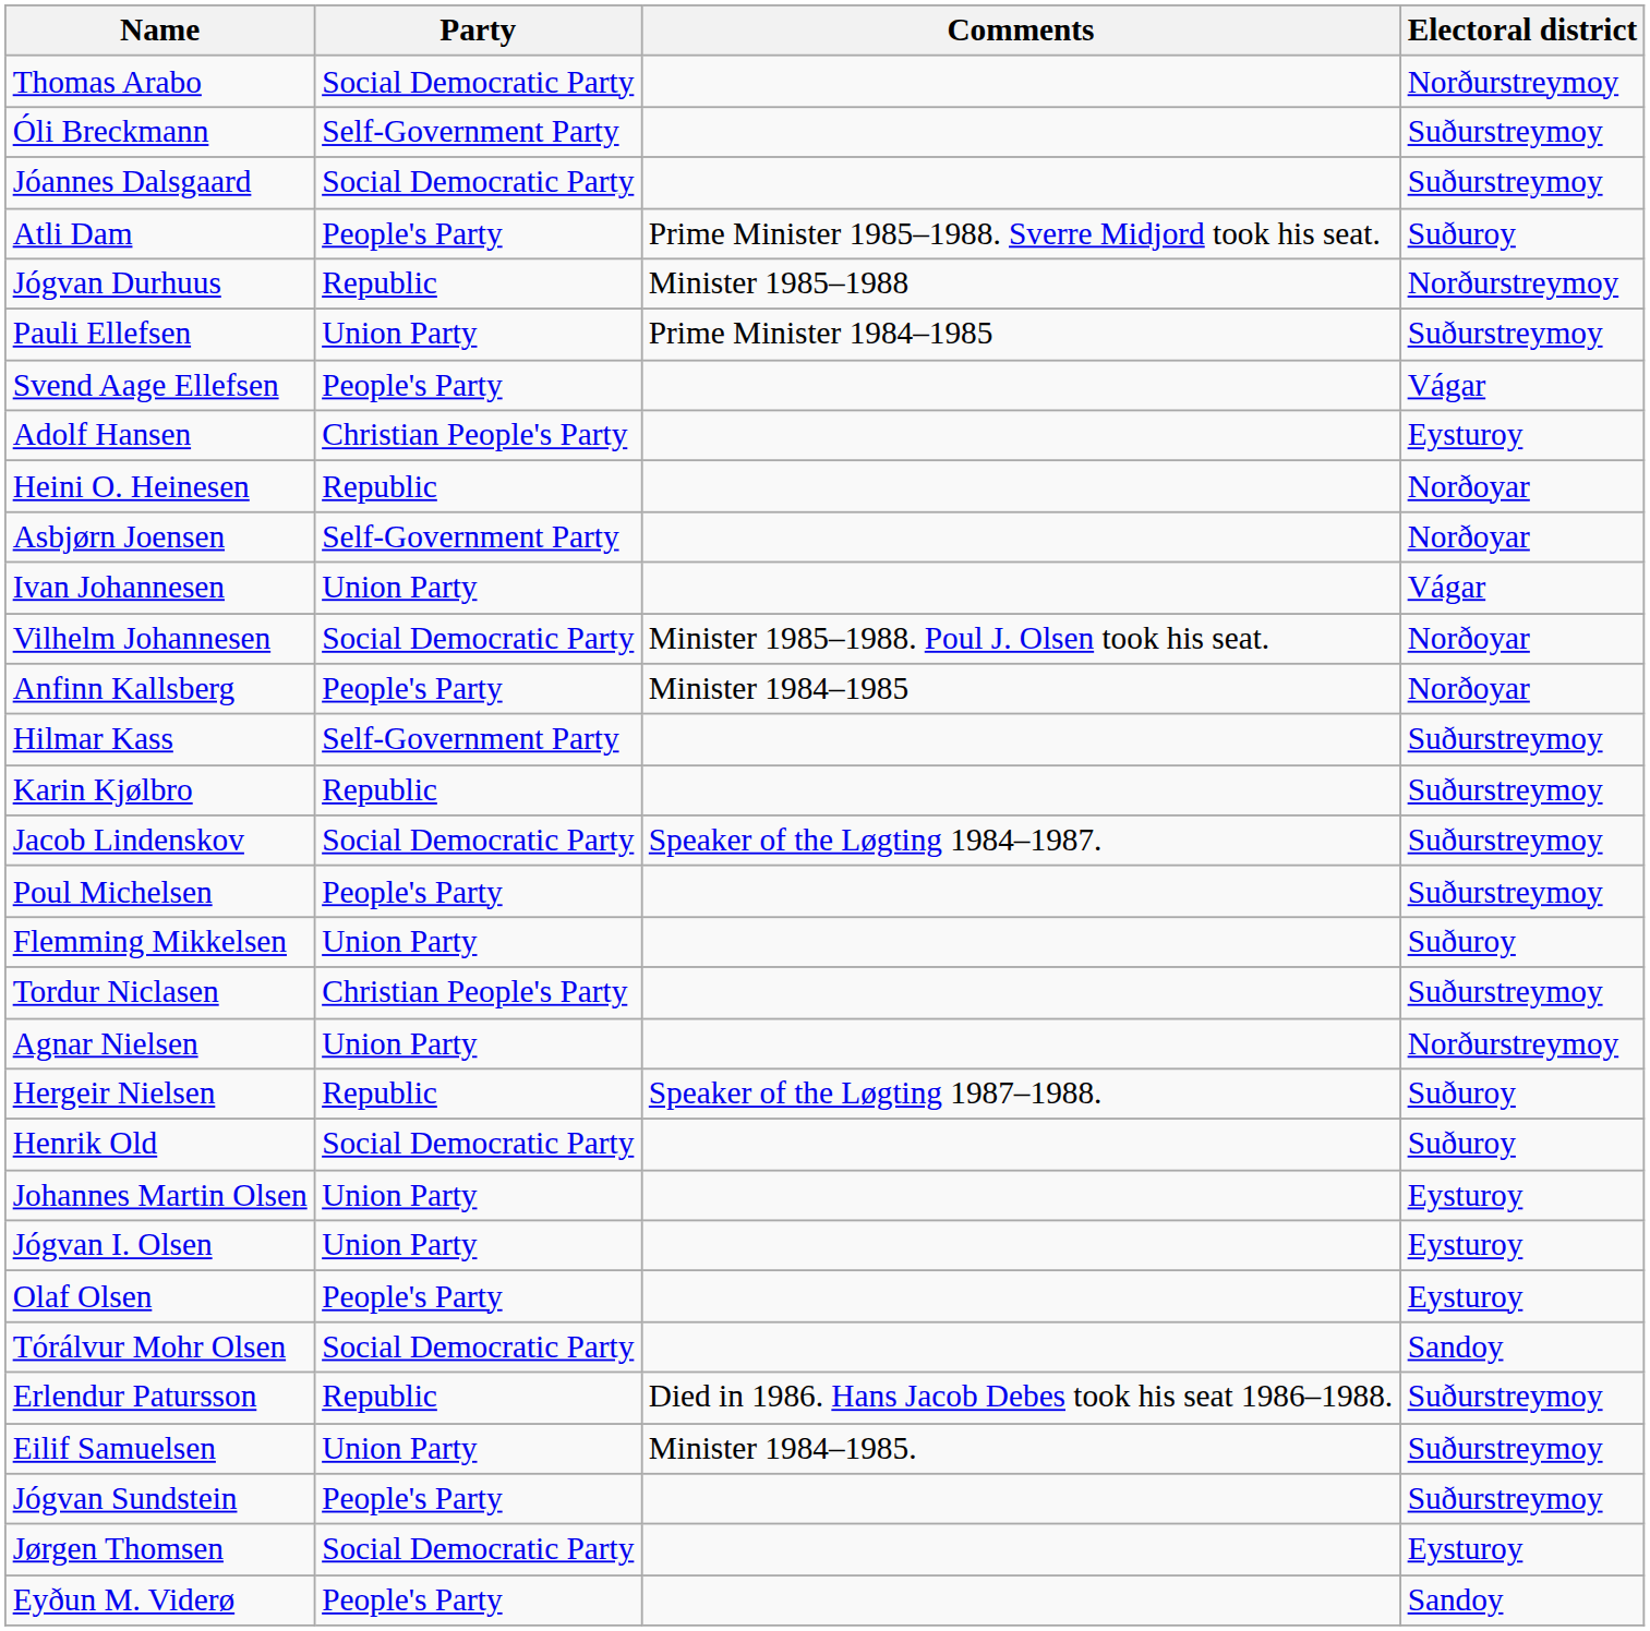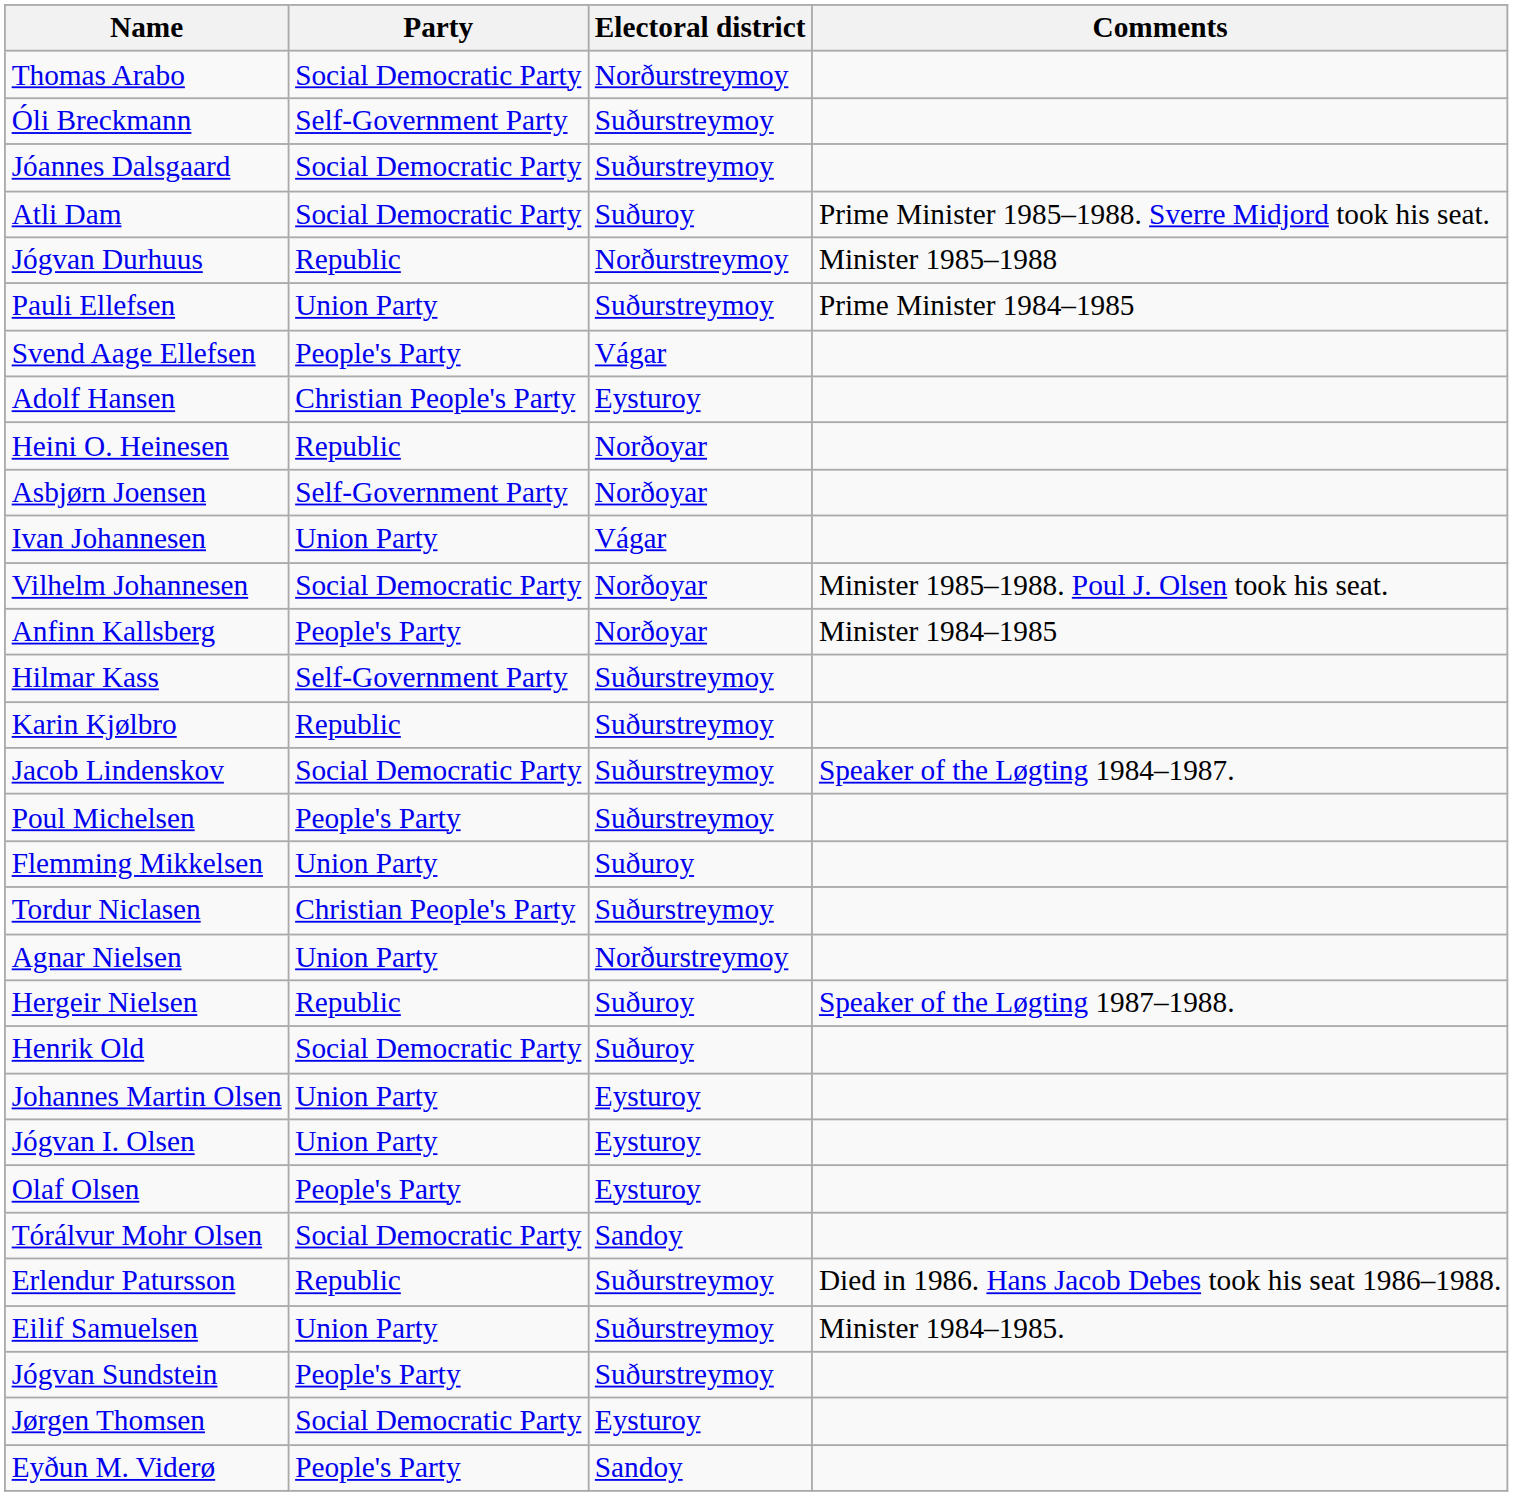 <table class="wikitable sortable">
 <tr>
 <th>Name</th>
 <th>Party</th>
+<th>Electoral district</th>
 <th>Comments</th>
-<th>Electoral district</th>
 </tr>
 <tr>
 <td><a href='#'>Thomas Arabo</a></td>
 <td><a href='#'>Social Democratic Party</a></td>
+<td><a href='#'>Norðurstreymoy</a></td>
 <td></td>
-<td><a href='#'>Norðurstreymoy</a></td>
 </tr>
 <tr>
 <td><a href='#'>Óli Breckmann</a></td>
 <td><a href='#'>Self-Government Party</a></td>
+<td><a href='#'>Suðurstreymoy</a></td>
 <td></td>
-<td><a href='#'>Suðurstreymoy</a></td>
 </tr>
 <tr>
 <td><a href='#'>Jóannes Dalsgaard</a></td>
 <td><a href='#'>Social Democratic Party</a></td>
+<td><a href='#'>Suðurstreymoy</a></td>
 <td></td>
-<td><a href='#'>Suðurstreymoy</a></td>
 </tr>
 <tr>
 <td><a href='#'>Atli Dam</a></td>
-<td><a href='#'>People's Party</a></td>
+<td><a href='#'>Social Democratic Party</a></td>
+<td><a href='#'>Suðuroy</a></td>
 <td>Prime Minister 1985–1988. <a href='#'>Sverre Midjord</a> took his seat.</td>
-<td><a href='#'>Suðuroy</a></td>
 </tr>
 <tr>
 <td><a href='#'>Jógvan Durhuus</a></td>
 <td><a href='#'>Republic</a></td>
+<td><a href='#'>Norðurstreymoy</a></td>
 <td>Minister 1985–1988</td>
-<td><a href='#'>Norðurstreymoy</a></td>
 </tr>
 <tr>
 <td><a href='#'>Pauli Ellefsen</a></td>
 <td><a href='#'>Union Party</a></td>
+<td><a href='#'>Suðurstreymoy</a></td>
 <td>Prime Minister 1984–1985</td>
-<td><a href='#'>Suðurstreymoy</a></td>
 </tr>
 <tr>
 <td><a href='#'>Svend Aage Ellefsen</a></td>
 <td><a href='#'>People's Party</a></td>
+<td><a href='#'>Vágar</a></td>
 <td></td>
-<td><a href='#'>Vágar</a></td>
 </tr>
 <tr>
 <td><a href='#'>Adolf Hansen</a></td>
 <td><a href='#'>Christian People's Party</a></td>
+<td><a href='#'>Eysturoy</a></td>
 <td></td>
-<td><a href='#'>Eysturoy</a></td>
 </tr>
 <tr>
 <td><a href='#'>Heini O. Heinesen</a></td>
 <td><a href='#'>Republic</a></td>
+<td><a href='#'>Norðoyar</a></td>
 <td></td>
-<td><a href='#'>Norðoyar</a></td>
 </tr>
 <tr>
 <td><a href='#'>Asbjørn Joensen</a></td>
 <td><a href='#'>Self-Government Party</a></td>
+<td><a href='#'>Norðoyar</a></td>
 <td></td>
-<td><a href='#'>Norðoyar</a></td>
 </tr>
 <tr>
 <td><a href='#'>Ivan Johannesen</a></td>
 <td><a href='#'>Union Party</a></td>
+<td><a href='#'>Vágar</a></td>
 <td></td>
-<td><a href='#'>Vágar</a></td>
 </tr>
 <tr>
 <td><a href='#'>Vilhelm Johannesen</a></td>
 <td><a href='#'>Social Democratic Party</a></td>
+<td><a href='#'>Norðoyar</a></td>
 <td>Minister 1985–1988. <a href='#'>Poul J. Olsen</a> took his seat.</td>
-<td><a href='#'>Norðoyar</a></td>
 </tr>
 <tr>
 <td><a href='#'>Anfinn Kallsberg</a></td>
 <td><a href='#'>People's Party</a></td>
+<td><a href='#'>Norðoyar</a></td>
 <td>Minister 1984–1985</td>
-<td><a href='#'>Norðoyar</a></td>
 </tr>
 <tr>
 <td><a href='#'>Hilmar Kass</a></td>
 <td><a href='#'>Self-Government Party</a></td>
+<td><a href='#'>Suðurstreymoy</a></td>
 <td></td>
-<td><a href='#'>Suðurstreymoy</a></td>
 </tr>
 <tr>
 <td><a href='#'>Karin Kjølbro</a></td>
 <td><a href='#'>Republic</a></td>
+<td><a href='#'>Suðurstreymoy</a></td>
 <td></td>
-<td><a href='#'>Suðurstreymoy</a></td>
 </tr>
 <tr>
 <td><a href='#'>Jacob Lindenskov</a></td>
 <td><a href='#'>Social Democratic Party</a></td>
+<td><a href='#'>Suðurstreymoy</a></td>
 <td><a href='#'>Speaker of the Løgting</a> 1984–1987.</td>
-<td><a href='#'>Suðurstreymoy</a></td>
 </tr>
 <tr>
 <td><a href='#'>Poul Michelsen</a></td>
 <td><a href='#'>People's Party</a></td>
+<td><a href='#'>Suðurstreymoy</a></td>
 <td></td>
-<td><a href='#'>Suðurstreymoy</a></td>
 </tr>
 <tr>
 <td><a href='#'>Flemming Mikkelsen</a></td>
 <td><a href='#'>Union Party</a></td>
+<td><a href='#'>Suðuroy</a></td>
 <td></td>
-<td><a href='#'>Suðuroy</a></td>
 </tr>
 <tr>
 <td><a href='#'>Tordur Niclasen</a></td>
 <td><a href='#'>Christian People's Party</a></td>
+<td><a href='#'>Suðurstreymoy</a></td>
 <td></td>
-<td><a href='#'>Suðurstreymoy</a></td>
 </tr>
 <tr>
 <td><a href='#'>Agnar Nielsen</a></td>
 <td><a href='#'>Union Party</a></td>
+<td><a href='#'>Norðurstreymoy</a></td>
 <td></td>
-<td><a href='#'>Norðurstreymoy</a></td>
 </tr>
 <tr>
 <td><a href='#'>Hergeir Nielsen</a></td>
 <td><a href='#'>Republic</a></td>
+<td><a href='#'>Suðuroy</a></td>
 <td><a href='#'>Speaker of the Løgting</a> 1987–1988.</td>
-<td><a href='#'>Suðuroy</a></td>
 </tr>
 <tr>
 <td><a href='#'>Henrik Old</a></td>
 <td><a href='#'>Social Democratic Party</a></td>
+<td><a href='#'>Suðuroy</a></td>
 <td></td>
-<td><a href='#'>Suðuroy</a></td>
 </tr>
 <tr>
 <td><a href='#'>Johannes Martin Olsen</a></td>
 <td><a href='#'>Union Party</a></td>
+<td><a href='#'>Eysturoy</a></td>
 <td></td>
-<td><a href='#'>Eysturoy</a></td>
 </tr>
 <tr>
 <td><a href='#'>Jógvan I. Olsen</a></td>
 <td><a href='#'>Union Party</a></td>
+<td><a href='#'>Eysturoy</a></td>
 <td></td>
-<td><a href='#'>Eysturoy</a></td>
 </tr>
 <tr>
 <td><a href='#'>Olaf Olsen</a></td>
 <td><a href='#'>People's Party</a></td>
+<td><a href='#'>Eysturoy</a></td>
 <td></td>
-<td><a href='#'>Eysturoy</a></td>
 </tr>
 <tr>
 <td><a href='#'>Tórálvur Mohr Olsen</a></td>
 <td><a href='#'>Social Democratic Party</a></td>
+<td><a href='#'>Sandoy</a></td>
 <td></td>
-<td><a href='#'>Sandoy</a></td>
 </tr>
 <tr>
 <td><a href='#'>Erlendur Patursson</a></td>
 <td><a href='#'>Republic</a></td>
+<td><a href='#'>Suðurstreymoy</a></td>
 <td>Died in 1986. <a href='#'>Hans Jacob Debes</a> took his seat 1986–1988.</td>
-<td><a href='#'>Suðurstreymoy</a></td>
 </tr>
 <tr>
 <td><a href='#'>Eilif Samuelsen</a></td>
 <td><a href='#'>Union Party</a></td>
+<td><a href='#'>Suðurstreymoy</a></td>
 <td>Minister 1984–1985.</td>
-<td><a href='#'>Suðurstreymoy</a></td>
 </tr>
 <tr>
 <td><a href='#'>Jógvan Sundstein</a></td>
 <td><a href='#'>People's Party</a></td>
+<td><a href='#'>Suðurstreymoy</a></td>
 <td></td>
-<td><a href='#'>Suðurstreymoy</a></td>
 </tr>
 <tr>
 <td><a href='#'>Jørgen Thomsen</a></td>
 <td><a href='#'>Social Democratic Party</a></td>
+<td><a href='#'>Eysturoy</a></td>
 <td></td>
-<td><a href='#'>Eysturoy</a></td>
 </tr>
 <tr>
 <td><a href='#'>Eyðun M. Viderø</a></td>
 <td><a href='#'>People's Party</a></td>
+<td><a href='#'>Sandoy</a></td>
 <td></td>
-<td><a href='#'>Sandoy</a></td>
 </tr>
 </table>
